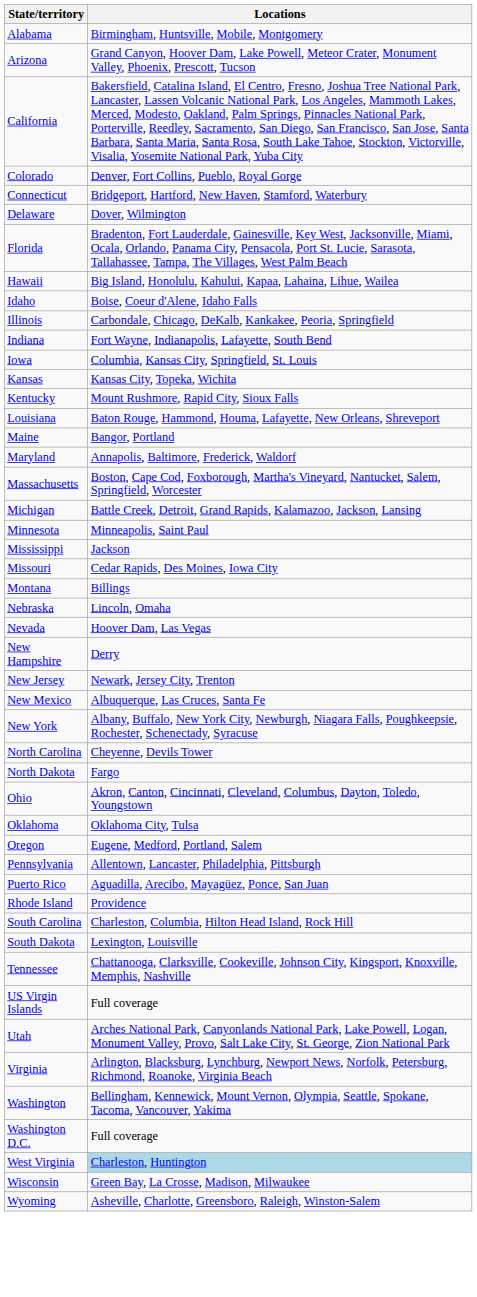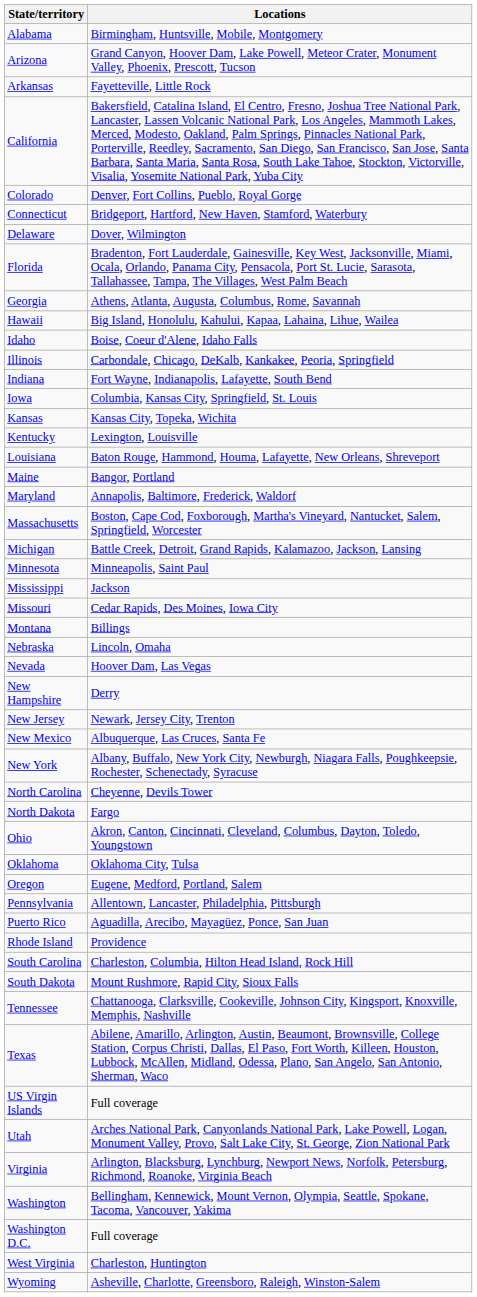 <table class=wikitable>
 <tr>
 <th>State/territory</th>
 <th>Locations</th>
 </tr>
 <tr>
 <td><a href='#'>Alabama</a></td>
 <td><a href='#'>Birmingham</a>, <a href='#'>Huntsville</a>, <a href='#'>Mobile</a>, <a href='#'>Montgomery</a></td>
 </tr>
 <tr>
 <td><a href='#'>Arizona</a></td>
 <td><a href='#'>Grand Canyon</a>, <a href='#'>Hoover Dam</a>, <a href='#'>Lake Powell</a>, <a href='#'>Meteor Crater</a>, <a href='#'>Monument Valley</a>, <a href='#'>Phoenix</a>, <a href='#'>Prescott</a>, <a href='#'>Tucson</a></td>
+</tr>
+<tr>
+<td><a href='#'>Arkansas</a></td>
+<td><a href='#'>Fayetteville</a>, <a href='#'>Little Rock</a></td>
 </tr>
 <tr>
 <td><a href='#'>California</a></td>
 <td><a href='#'>Bakersfield</a>, <a href='#'>Catalina Island</a>, <a href='#'>El Centro</a>, <a href='#'>Fresno</a>, <a href='#'>Joshua Tree National Park</a>, <a href='#'>Lancaster</a>, <a href='#'>Lassen Volcanic National Park</a>, <a href='#'>Los Angeles</a>, <a href='#'>Mammoth Lakes</a>, <a href='#'>Merced</a>, <a href='#'>Modesto</a>, <a href='#'>Oakland</a>, <a href='#'>Palm Springs</a>, <a href='#'>Pinnacles National Park</a>, <a href='#'>Porterville</a>, <a href='#'>Reedley</a>, <a href='#'>Sacramento</a>, <a href='#'>San Diego</a>, <a href='#'>San Francisco</a>, <a href='#'>San Jose</a>, <a href='#'>Santa Barbara</a>, <a href='#'>Santa Maria</a>, <a href='#'>Santa Rosa</a>, <a href='#'>South Lake Tahoe</a>, <a href='#'>Stockton</a>, <a href='#'>Victorville</a>, <a href='#'>Visalia</a>, <a href='#'>Yosemite National Park</a>, <a href='#'>Yuba City</a></td>
 </tr>
 <tr>
 <td><a href='#'>Colorado</a></td>
 <td><a href='#'>Denver</a>, <a href='#'>Fort Collins</a>, <a href='#'>Pueblo</a>, <a href='#'>Royal Gorge</a></td>
 </tr>
 <tr>
 <td><a href='#'>Connecticut</a></td>
 <td><a href='#'>Bridgeport</a>, <a href='#'>Hartford</a>, <a href='#'>New Haven</a>, <a href='#'>Stamford</a>, <a href='#'>Waterbury</a></td>
 </tr>
 <tr>
 <td><a href='#'>Delaware</a></td>
 <td><a href='#'>Dover</a>, <a href='#'>Wilmington</a></td>
 </tr>
 <tr>
 <td><a href='#'>Florida</a></td>
 <td><a href='#'>Bradenton</a>, <a href='#'>Fort Lauderdale</a>, <a href='#'>Gainesville</a>, <a href='#'>Key West</a>, <a href='#'>Jacksonville</a>, <a href='#'>Miami</a>, <a href='#'>Ocala</a>, <a href='#'>Orlando</a>, <a href='#'>Panama City</a>, <a href='#'>Pensacola</a>, <a href='#'>Port St. Lucie</a>, <a href='#'>Sarasota</a>, <a href='#'>Tallahassee</a>, <a href='#'>Tampa</a>, <a href='#'>The Villages</a>, <a href='#'>West Palm Beach</a></td>
+</tr>
+<tr>
+<td><a href='#'>Georgia</a></td>
+<td><a href='#'>Athens</a>, <a href='#'>Atlanta</a>, <a href='#'>Augusta</a>, <a href='#'>Columbus</a>, <a href='#'>Rome</a>, <a href='#'>Savannah</a></td>
 </tr>
 <tr>
 <td><a href='#'>Hawaii</a></td>
 <td><a href='#'>Big Island</a>, <a href='#'>Honolulu</a>, <a href='#'>Kahului</a>, <a href='#'>Kapaa</a>, <a href='#'>Lahaina</a>, <a href='#'>Lihue</a>, <a href='#'>Wailea</a></td>
 </tr>
 <tr>
 <td><a href='#'>Idaho</a></td>
 <td><a href='#'>Boise</a>, <a href='#'>Coeur d'Alene</a>, <a href='#'>Idaho Falls</a></td>
 </tr>
 <tr>
 <td><a href='#'>Illinois</a></td>
 <td><a href='#'>Carbondale</a>, <a href='#'>Chicago</a>, <a href='#'>DeKalb</a>, <a href='#'>Kankakee</a>, <a href='#'>Peoria</a>, <a href='#'>Springfield</a></td>
 </tr>
 <tr>
 <td><a href='#'>Indiana</a></td>
 <td><a href='#'>Fort Wayne</a>, <a href='#'>Indianapolis</a>, <a href='#'>Lafayette</a>, <a href='#'>South Bend</a></td>
 </tr>
 <tr>
 <td><a href='#'>Iowa</a></td>
 <td><a href='#'>Columbia</a>, <a href='#'>Kansas City</a>, <a href='#'>Springfield</a>, <a href='#'>St. Louis</a></td>
 </tr>
 <tr>
 <td><a href='#'>Kansas</a></td>
 <td><a href='#'>Kansas City</a>, <a href='#'>Topeka</a>, <a href='#'>Wichita</a></td>
 </tr>
 <tr>
 <td><a href='#'>Kentucky</a></td>
-<td><a href='#'>Mount Rushmore</a>, <a href='#'>Rapid City</a>, <a href='#'>Sioux Falls</a></td>
+<td><a href='#'>Lexington</a>, <a href='#'>Louisville</a></td>
 </tr>
 <tr>
 <td><a href='#'>Louisiana</a></td>
 <td><a href='#'>Baton Rouge</a>, <a href='#'>Hammond</a>, <a href='#'>Houma</a>, <a href='#'>Lafayette</a>, <a href='#'>New Orleans</a>, <a href='#'>Shreveport</a></td>
 </tr>
 <tr>
 <td><a href='#'>Maine</a></td>
 <td><a href='#'>Bangor</a>, <a href='#'>Portland</a></td>
 </tr>
 <tr>
 <td><a href='#'>Maryland</a></td>
 <td><a href='#'>Annapolis</a>, <a href='#'>Baltimore</a>, <a href='#'>Frederick</a>, <a href='#'>Waldorf</a></td>
 </tr>
 <tr>
 <td><a href='#'>Massachusetts</a></td>
 <td><a href='#'>Boston</a>, <a href='#'>Cape Cod</a>, <a href='#'>Foxborough</a>, <a href='#'>Martha's Vineyard</a>, <a href='#'>Nantucket</a>, <a href='#'>Salem</a>, <a href='#'>Springfield</a>, <a href='#'>Worcester</a></td>
 </tr>
 <tr>
 <td><a href='#'>Michigan</a></td>
 <td><a href='#'>Battle Creek</a>, <a href='#'>Detroit</a>, <a href='#'>Grand Rapids</a>, <a href='#'>Kalamazoo</a>, <a href='#'>Jackson</a>, <a href='#'>Lansing</a></td>
 </tr>
 <tr>
 <td><a href='#'>Minnesota</a></td>
 <td><a href='#'>Minneapolis</a>, <a href='#'>Saint Paul</a></td>
 </tr>
 <tr>
 <td><a href='#'>Mississippi</a></td>
 <td><a href='#'>Jackson</a></td>
 </tr>
 <tr>
 <td><a href='#'>Missouri</a></td>
 <td><a href='#'>Cedar Rapids</a>, <a href='#'>Des Moines</a>, <a href='#'>Iowa City</a></td>
 </tr>
 <tr>
 <td><a href='#'>Montana</a></td>
 <td><a href='#'>Billings</a></td>
 </tr>
 <tr>
 <td><a href='#'>Nebraska</a></td>
 <td><a href='#'>Lincoln</a>, <a href='#'>Omaha</a></td>
 </tr>
 <tr>
 <td><a href='#'>Nevada</a></td>
 <td><a href='#'>Hoover Dam</a>, <a href='#'>Las Vegas</a></td>
 </tr>
 <tr>
 <td><a href='#'>New Hampshire</a></td>
 <td><a href='#'>Derry</a></td>
 </tr>
 <tr>
 <td><a href='#'>New Jersey</a></td>
 <td><a href='#'>Newark</a>, <a href='#'>Jersey City</a>, <a href='#'>Trenton</a></td>
 </tr>
 <tr>
 <td><a href='#'>New Mexico</a></td>
 <td><a href='#'>Albuquerque</a>, <a href='#'>Las Cruces</a>, <a href='#'>Santa Fe</a></td>
 </tr>
 <tr>
 <td><a href='#'>New York</a></td>
 <td><a href='#'>Albany</a>, <a href='#'>Buffalo</a>, <a href='#'>New York City</a>, <a href='#'>Newburgh</a>, <a href='#'>Niagara Falls</a>, <a href='#'>Poughkeepsie</a>, <a href='#'>Rochester</a>, <a href='#'>Schenectady</a>, <a href='#'>Syracuse</a></td>
 </tr>
 <tr>
 <td><a href='#'>North Carolina</a></td>
 <td><a href='#'>Cheyenne</a>, <a href='#'>Devils Tower</a></td>
 </tr>
 <tr>
 <td><a href='#'>North Dakota</a></td>
 <td><a href='#'>Fargo</a></td>
 </tr>
 <tr>
 <td><a href='#'>Ohio</a></td>
 <td><a href='#'>Akron</a>, <a href='#'>Canton</a>, <a href='#'>Cincinnati</a>, <a href='#'>Cleveland</a>, <a href='#'>Columbus</a>, <a href='#'>Dayton</a>, <a href='#'>Toledo</a>, <a href='#'>Youngstown</a></td>
 </tr>
 <tr>
 <td><a href='#'>Oklahoma</a></td>
 <td><a href='#'>Oklahoma City</a>, <a href='#'>Tulsa</a></td>
 </tr>
 <tr>
 <td><a href='#'>Oregon</a></td>
 <td><a href='#'>Eugene</a>, <a href='#'>Medford</a>, <a href='#'>Portland</a>, <a href='#'>Salem</a></td>
 </tr>
 <tr>
 <td><a href='#'>Pennsylvania</a></td>
 <td><a href='#'>Allentown</a>, <a href='#'>Lancaster</a>, <a href='#'>Philadelphia</a>, <a href='#'>Pittsburgh</a></td>
 </tr>
 <tr>
 <td><a href='#'>Puerto Rico</a></td>
 <td><a href='#'>Aguadilla</a>, <a href='#'>Arecibo</a>, <a href='#'>Mayagüez</a>, <a href='#'>Ponce</a>, <a href='#'>San Juan</a></td>
 </tr>
 <tr>
 <td><a href='#'>Rhode Island</a></td>
 <td><a href='#'>Providence</a></td>
 </tr>
 <tr>
 <td><a href='#'>South Carolina</a></td>
 <td><a href='#'>Charleston</a>, <a href='#'>Columbia</a>, <a href='#'>Hilton Head Island</a>, <a href='#'>Rock Hill</a></td>
 </tr>
 <tr>
 <td><a href='#'>South Dakota</a></td>
-<td><a href='#'>Lexington</a>, <a href='#'>Louisville</a></td>
+<td><a href='#'>Mount Rushmore</a>, <a href='#'>Rapid City</a>, <a href='#'>Sioux Falls</a></td>
 </tr>
 <tr>
 <td><a href='#'>Tennessee</a></td>
 <td><a href='#'>Chattanooga</a>, <a href='#'>Clarksville</a>, <a href='#'>Cookeville</a>, <a href='#'>Johnson City</a>, <a href='#'>Kingsport</a>, <a href='#'>Knoxville</a>, <a href='#'>Memphis</a>, <a href='#'>Nashville</a></td>
+</tr>
+<tr>
+<td><a href='#'>Texas</a></td>
+<td><a href='#'>Abilene</a>, <a href='#'>Amarillo</a>, <a href='#'>Arlington</a>, <a href='#'>Austin</a>, <a href='#'>Beaumont</a>, <a href='#'>Brownsville</a>, <a href='#'>College Station</a>, <a href='#'>Corpus Christi</a>, <a href='#'>Dallas</a>, <a href='#'>El Paso</a>, <a href='#'>Fort Worth</a>, <a href='#'>Killeen</a>, <a href='#'>Houston</a>, <a href='#'>Lubbock</a>, <a href='#'>McAllen</a>, <a href='#'>Midland</a>, <a href='#'>Odessa</a>, <a href='#'>Plano</a>, <a href='#'>San Angelo</a>, <a href='#'>San Antonio</a>, <a href='#'>Sherman</a>, <a href='#'>Waco</a></td>
 </tr>
 <tr>
 <td><a href='#'>US Virgin Islands</a></td>
 <td>Full coverage</td>
 </tr>
 <tr>
 <td><a href='#'>Utah</a></td>
 <td><a href='#'>Arches National Park</a>, <a href='#'>Canyonlands National Park</a>, <a href='#'>Lake Powell</a>, <a href='#'>Logan</a>, <a href='#'>Monument Valley</a>, <a href='#'>Provo</a>, <a href='#'>Salt Lake City</a>, <a href='#'>St. George</a>, <a href='#'>Zion National Park</a></td>
 </tr>
 <tr>
 <td><a href='#'>Virginia</a></td>
 <td><a href='#'>Arlington</a>, <a href='#'>Blacksburg</a>, <a href='#'>Lynchburg</a>, <a href='#'>Newport News</a>, <a href='#'>Norfolk</a>, <a href='#'>Petersburg</a>, <a href='#'>Richmond</a>, <a href='#'>Roanoke</a>, <a href='#'>Virginia Beach</a></td>
 </tr>
 <tr>
 <td><a href='#'>Washington</a></td>
 <td><a href='#'>Bellingham</a>, <a href='#'>Kennewick</a>, <a href='#'>Mount Vernon</a>, <a href='#'>Olympia</a>, <a href='#'>Seattle</a>, <a href='#'>Spokane</a>, <a href='#'>Tacoma</a>, <a href='#'>Vancouver</a>, <a href='#'>Yakima</a></td>
 </tr>
 <tr>
 <td><a href='#'>Washington D.C.</a></td>
 <td>Full coverage</td>
 </tr>
 <tr>
 <td><a href='#'>West Virginia</a></td>
-<td style="background: lightblue;"><a href='#'>Charleston</a>, <a href='#'>Huntington</a></td>
-</tr>
-<tr>
-<td><a href='#'>Wisconsin</a></td>
-<td><a href='#'>Green Bay</a>, <a href='#'>La Crosse</a>, <a href='#'>Madison</a>, <a href='#'>Milwaukee</a></td>
+<td><a href='#'>Charleston</a>, <a href='#'>Huntington</a></td>
 </tr>
 <tr>
 <td><a href='#'>Wyoming</a></td>
 <td><a href='#'>Asheville</a>, <a href='#'>Charlotte</a>, <a href='#'>Greensboro</a>, <a href='#'>Raleigh</a>, <a href='#'>Winston-Salem</a></td>
 </tr>
 </table>
